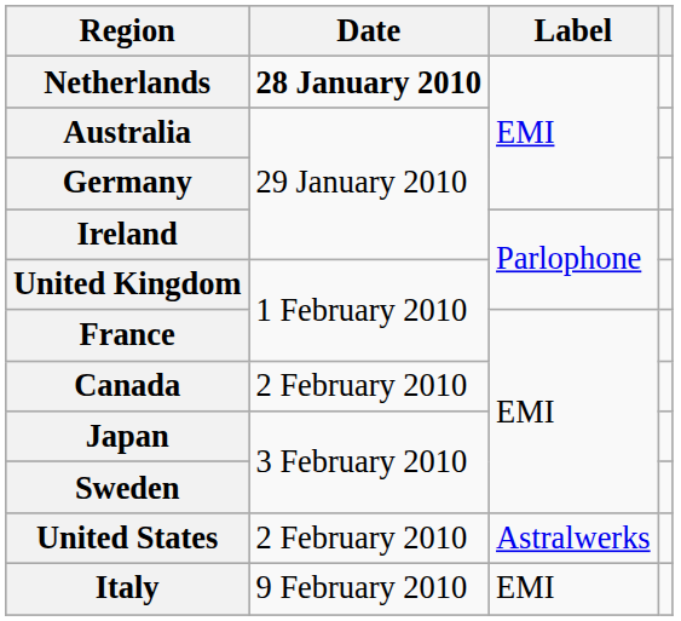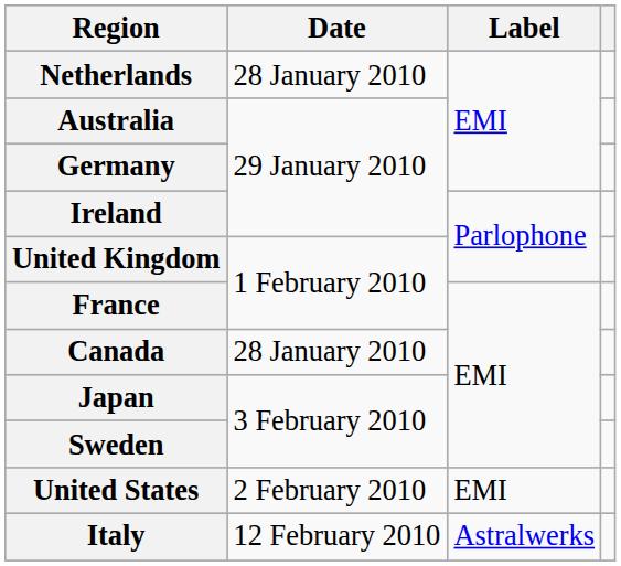 <table class="wikitable plainrowheaders">
 <tr>
 <th scope="col">Region</th>
 <th scope="col">Date</th>
 <th scope="col">Label</th>
 <th scope="col"></th>
 </tr>
 <tr>
 <th scope="row">Netherlands</th>
-<td><strong>28 January 2010</strong></td>
+<td>28 January 2010</td>
 <td rowspan="3"><a href='#'>EMI</a></td>
 <td align="center"></td>
 </tr>
 <tr>
 <th scope="row">Australia</th>
 <td rowspan="3">29 January 2010</td>
 <td align="center"></td>
 </tr>
 <tr>
 <th scope="row">Germany</th>
 <td align="center"></td>
 </tr>
 <tr>
 <th scope="row">Ireland</th>
 <td rowspan="2"><a href='#'>Parlophone</a></td>
 <td align="center"></td>
 </tr>
 <tr>
 <th scope="row">United Kingdom</th>
 <td rowspan="2">1 February 2010</td>
 <td align="center"></td>
 </tr>
 <tr>
 <th scope="row">France</th>
 <td rowspan="4">EMI</td>
 <td align="center"></td>
 </tr>
 <tr>
 <th scope="row">Canada</th>
-<td>2 February 2010</td>
+<td>28 January 2010</td>
 <td align="center"></td>
 </tr>
 <tr>
 <th scope="row">Japan</th>
 <td rowspan="2">3 February 2010</td>
 <td align="center"></td>
 </tr>
 <tr>
 <th scope="row">Sweden</th>
 <td align="center"></td>
 </tr>
 <tr>
 <th scope="row">United States</th>
 <td>2 February 2010</td>
-<td><a href='#'>Astralwerks</a></td>
+<td>EMI</td>
 <td align="center"></td>
 </tr>
 <tr>
 <th scope="row">Italy</th>
-<td>9 February 2010</td>
-<td>EMI</td>
+<td>12 February 2010</td>
+<td><a href='#'>Astralwerks</a></td>
 <td align="center"></td>
 </tr>
 </table>
